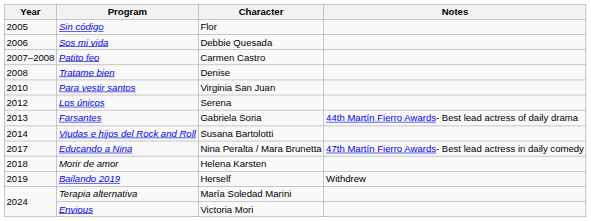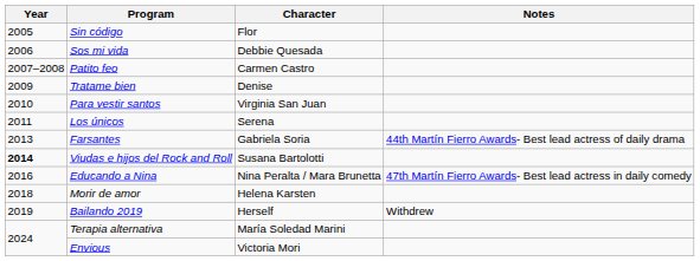 <table class="wikitable" style="font-size: 95%;">
 <tr>
 <th>Year</th>
 <th>Program</th>
 <th>Character</th>
 <th>Notes</th>
 </tr>
 <tr>
 <td>2005</td>
 <td><em><a href='#'>Sin código</a></em></td>
 <td>Flor</td>
 <td></td>
 </tr>
 <tr>
 <td>2006</td>
 <td><em><a href='#'>Sos mi vida</a></em></td>
 <td>Debbie Quesada</td>
 <td></td>
 </tr>
 <tr>
 <td>2007–2008</td>
 <td><em><a href='#'>Patito feo</a></em></td>
 <td>Carmen Castro</td>
 <td></td>
 </tr>
 <tr>
-<td>2008</td>
+<td>2009</td>
 <td><em><a href='#'>Tratame bien</a></em></td>
 <td>Denise</td>
 <td></td>
 </tr>
 <tr>
 <td>2010</td>
 <td><em><a href='#'>Para vestir santos</a></em></td>
 <td>Virginia San Juan</td>
 <td></td>
 </tr>
 <tr>
-<td>2012</td>
+<td>2011</td>
 <td><em><a href='#'>Los únicos</a></em></td>
 <td>Serena</td>
 <td></td>
 </tr>
 <tr>
 <td>2013</td>
 <td><em><a href='#'>Farsantes</a></em></td>
 <td>Gabriela Soria</td>
 <td><a href='#'>44th Martín Fierro Awards</a>- Best lead actress of daily drama</td>
 </tr>
 <tr>
-<td>2014</td>
+<td><strong>2014</strong></td>
 <td><em><a href='#'>Viudas e hijos del Rock and Roll</a></em></td>
 <td>Susana Bartolotti</td>
 <td></td>
 </tr>
 <tr>
-<td>2017</td>
+<td>2016</td>
 <td><em><a href='#'>Educando a Nina</a></em></td>
 <td>Nina Peralta / Mara Brunetta</td>
 <td><a href='#'>47th Martín Fierro Awards</a>- Best lead actress in daily comedy</td>
 </tr>
 <tr>
 <td>2018</td>
 <td><em>Morir de amor</em></td>
 <td>Helena Karsten</td>
 <td></td>
 </tr>
 <tr>
 <td>2019</td>
 <td><em><a href='#'>Bailando 2019</a></em></td>
 <td>Herself</td>
 <td>Withdrew</td>
 </tr>
 <tr>
 <td rowspan=2>2024</td>
 <td><em>Terapia alternativa</em></td>
 <td>María Soledad Marini</td>
 <td></td>
 </tr>
 <tr>
 <td><em><a href='#'>Envious</a></em></td>
 <td>Victoria Mori</td>
 <td></td>
 </tr>
 </table>
